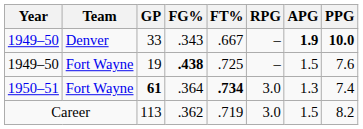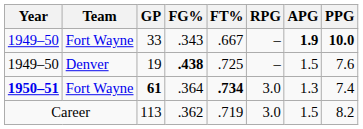 <table class="wikitable sortable" style="font-size:95%; text-align:right;">
 <tr>
 <th>Year</th>
 <th>Team</th>
 <th>GP</th>
 <th>FG%</th>
 <th>FT%</th>
 <th>RPG</th>
 <th>APG</th>
 <th>PPG</th>
 </tr>
 <tr>
 <td style="text-align:left;"><a href='#'>1949–50</a></td>
-<td style="text-align:left;"><a href='#'>Denver</a></td>
+<td style="text-align:left;"><a href='#'>Fort Wayne</a></td>
 <td>33</td>
 <td>.343</td>
 <td>.667</td>
 <td>–</td>
 <td><strong>1.9</strong></td>
 <td><strong>10.0</strong></td>
 </tr>
 <tr>
 <td style="text-align:left;">1949–50</td>
-<td style="text-align:left;"><a href='#'>Fort Wayne</a></td>
+<td style="text-align:left;"><a href='#'>Denver</a></td>
 <td>19</td>
 <td><strong>.438</strong></td>
 <td>.725</td>
 <td>–</td>
 <td>1.5</td>
 <td>7.6</td>
 </tr>
 <tr>
-<td style="text-align:left;"><a href='#'>1950–51</a></td>
+<td style="text-align:left;"><strong><a href='#'>1950–51</a></strong></td>
 <td style="text-align:left;"><a href='#'>Fort Wayne</a></td>
 <td><strong>61</strong></td>
 <td>.364</td>
 <td><strong>.734</strong></td>
 <td>3.0</td>
 <td>1.3</td>
 <td>7.4</td>
 </tr>
 <tr class="sortbottom">
 <td style="text-align:center;" colspan="2">Career</td>
 <td>113</td>
 <td>.362</td>
 <td>.719</td>
 <td>3.0</td>
 <td>1.5</td>
 <td>8.2</td>
 </tr>
 </table>
